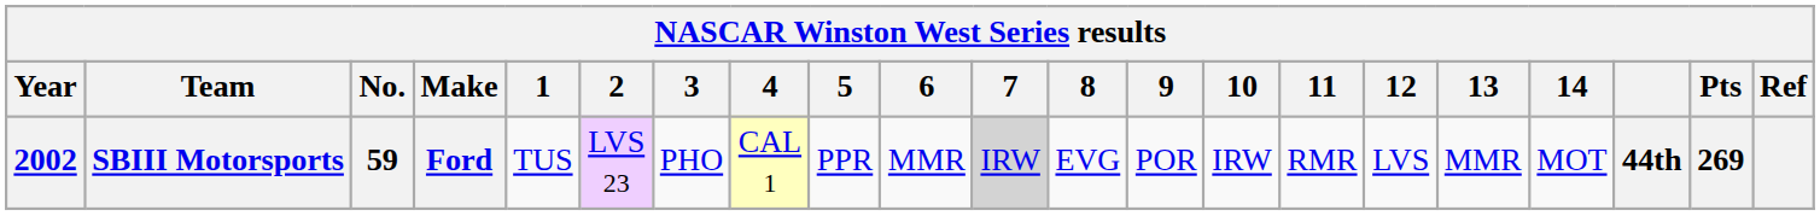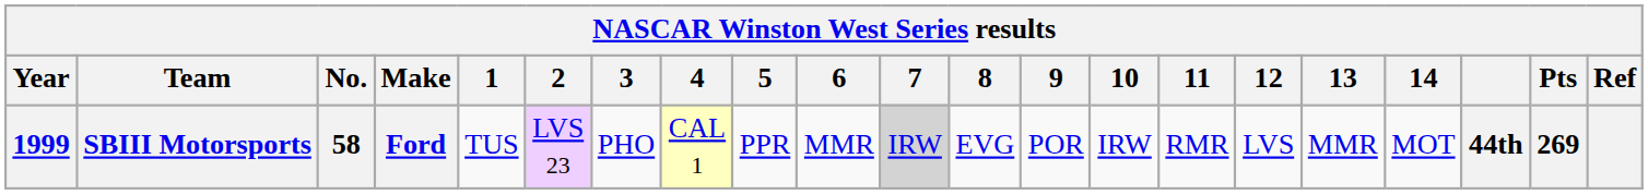 <table class="wikitable" style="text-align:center; font-size:75%">
 <tr>
 <th colspan=23><a href='#'>NASCAR Winston West Series</a> results</th>
 </tr>
 <tr>
 <th>Year</th>
 <th>Team</th>
 <th>No.</th>
 <th>Make</th>
 <th>1</th>
 <th>2</th>
 <th>3</th>
 <th>4</th>
 <th>5</th>
 <th>6</th>
 <th>7</th>
 <th>8</th>
 <th>9</th>
 <th>10</th>
 <th>11</th>
 <th>12</th>
 <th>13</th>
 <th>14</th>
 <th></th>
 <th>Pts</th>
 <th>Ref</th>
 </tr>
 <tr>
-<th><a href='#'>2002</a></th>
+<th><a href='#'>1999</a></th>
 <th><a href='#'>SBIII Motorsports</a></th>
-<th>59</th>
+<th>58</th>
 <th><a href='#'>Ford</a></th>
 <td><a href='#'>TUS</a></td>
 <td style="background:#EFCFFF;"><a href='#'>LVS</a><br><small>23</small></td>
 <td><a href='#'>PHO</a></td>
 <td style="background:#FFFFBF;"><a href='#'>CAL</a><br><small>1</small></td>
 <td><a href='#'>PPR</a></td>
 <td><a href='#'>MMR</a></td>
 <td style="background: lightgrey;"><a href='#'>IRW</a></td>
 <td><a href='#'>EVG</a></td>
 <td><a href='#'>POR</a></td>
 <td><a href='#'>IRW</a></td>
 <td><a href='#'>RMR</a></td>
 <td><a href='#'>LVS</a></td>
 <td><a href='#'>MMR</a></td>
 <td><a href='#'>MOT</a></td>
 <th>44th</th>
 <th>269</th>
 <th></th>
 </tr>
 </table>
